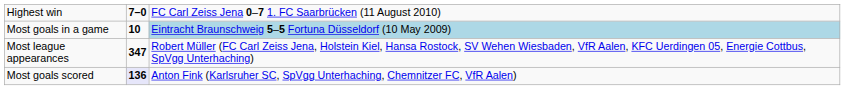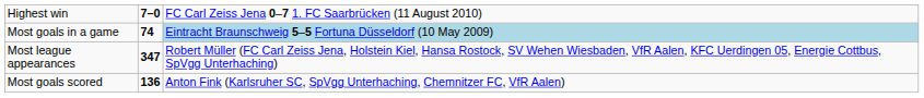 <table class="wikitable">
 <tr>
 <td>Highest win</td>
 <td><strong>7–0</strong></td>
 <td><a href='#'>FC Carl Zeiss Jena</a> <strong>0</strong>–<strong>7</strong> <a href='#'>1. FC Saarbrücken</a>  (11 August 2010)</td>
 </tr>
 <tr>
 <td>Most goals in a game</td>
-<td><strong>10</strong></td>
+<td><strong>74</strong></td>
 <td style="background: lightblue;"><a href='#'>Eintracht Braunschweig</a> <strong>5</strong>–<strong>5</strong>  <a href='#'>Fortuna Düsseldorf</a> (10 May 2009)</td>
 </tr>
 <tr>
 <td>Most league appearances</td>
 <td><strong>347</strong></td>
 <td><a href='#'>Robert Müller</a> (<a href='#'>FC Carl Zeiss Jena</a>, <a href='#'>Holstein Kiel</a>, <a href='#'>Hansa Rostock</a>, <a href='#'>SV Wehen Wiesbaden</a>, <a href='#'>VfR Aalen</a>, <a href='#'>KFC Uerdingen 05</a>, <a href='#'>Energie Cottbus</a>, <a href='#'>SpVgg Unterhaching</a>)</td>
 </tr>
 <tr>
 <td>Most goals scored</td>
-<td style="background: lavender;"><strong>136</strong></td>
+<td><strong>136</strong></td>
 <td><a href='#'>Anton Fink</a> (<a href='#'>Karlsruher SC</a>, <a href='#'>SpVgg Unterhaching</a>, <a href='#'>Chemnitzer FC</a>, <a href='#'>VfR Aalen</a>)</td>
 </tr>
 </table>
